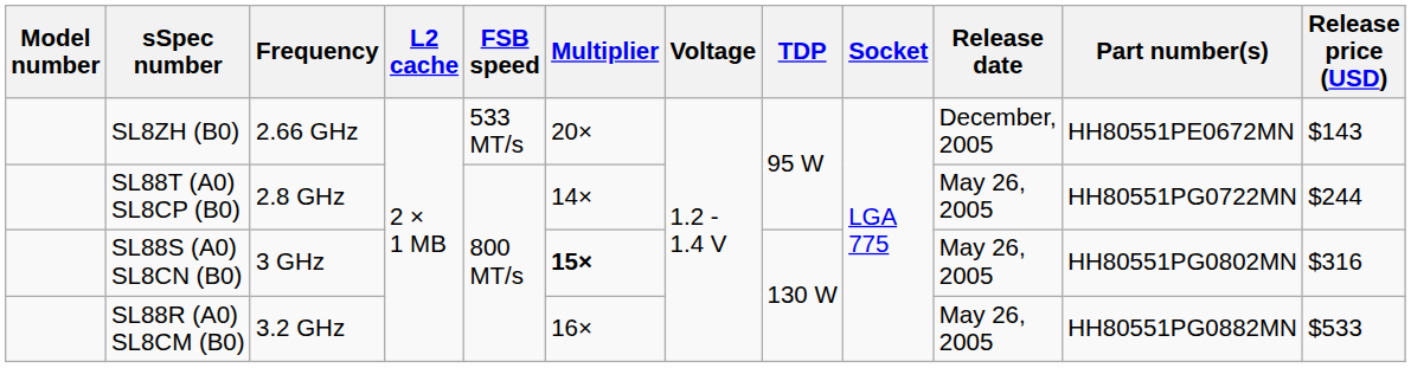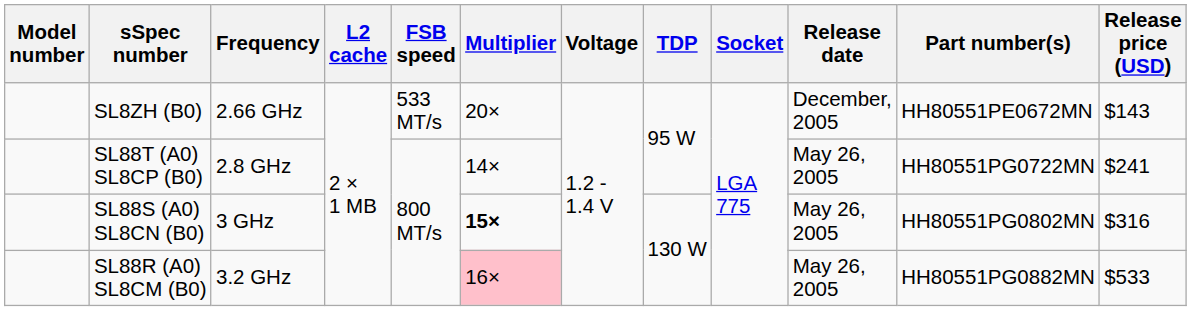 <table class="wikitable">
 <tr>
 <th>Model number</th>
 <th>sSpec number</th>
 <th>Frequency</th>
 <th><a href='#'>L2 cache</a></th>
 <th><a href='#'>FSB</a> speed</th>
 <th><a href='#'>Multiplier</a></th>
 <th>Voltage</th>
 <th><a href='#'>TDP</a></th>
 <th><a href='#'>Socket</a></th>
 <th>Release date</th>
 <th>Part number(s)</th>
 <th>Release price (<a href='#'>USD</a>)</th>
 </tr>
 <tr>
 <td></td>
 <td>SL8ZH (B0)</td>
 <td>2.66 GHz</td>
 <td rowspan="4">2 × 1 MB</td>
 <td>533 MT/s</td>
 <td>20×</td>
 <td rowspan="4">1.2 - 1.4 V</td>
 <td rowspan="2">95 W</td>
 <td rowspan="4"><a href='#'>LGA 775</a></td>
 <td>December, 2005</td>
 <td>HH80551PE0672MN</td>
 <td>$143</td>
 </tr>
 <tr>
 <td></td>
 <td>SL88T (A0)<br>SL8CP (B0)</td>
 <td>2.8 GHz</td>
 <td rowspan="3">800 MT/s</td>
 <td>14×</td>
 <td>May 26, 2005</td>
 <td>HH80551PG0722MN</td>
-<td>$244</td>
+<td>$241</td>
 </tr>
 <tr>
 <td></td>
 <td>SL88S (A0)<br>SL8CN (B0)</td>
 <td>3 GHz</td>
 <td><strong>15×</strong></td>
 <td rowspan="2">130 W</td>
 <td>May 26, 2005</td>
 <td>HH80551PG0802MN</td>
 <td>$316</td>
 </tr>
 <tr>
 <td></td>
 <td>SL88R (A0)<br>SL8CM (B0)</td>
 <td>3.2 GHz</td>
-<td>16×</td>
+<td style="background: pink;">16×</td>
 <td>May 26, 2005</td>
 <td>HH80551PG0882MN</td>
 <td>$533</td>
 </tr>
 </table>
